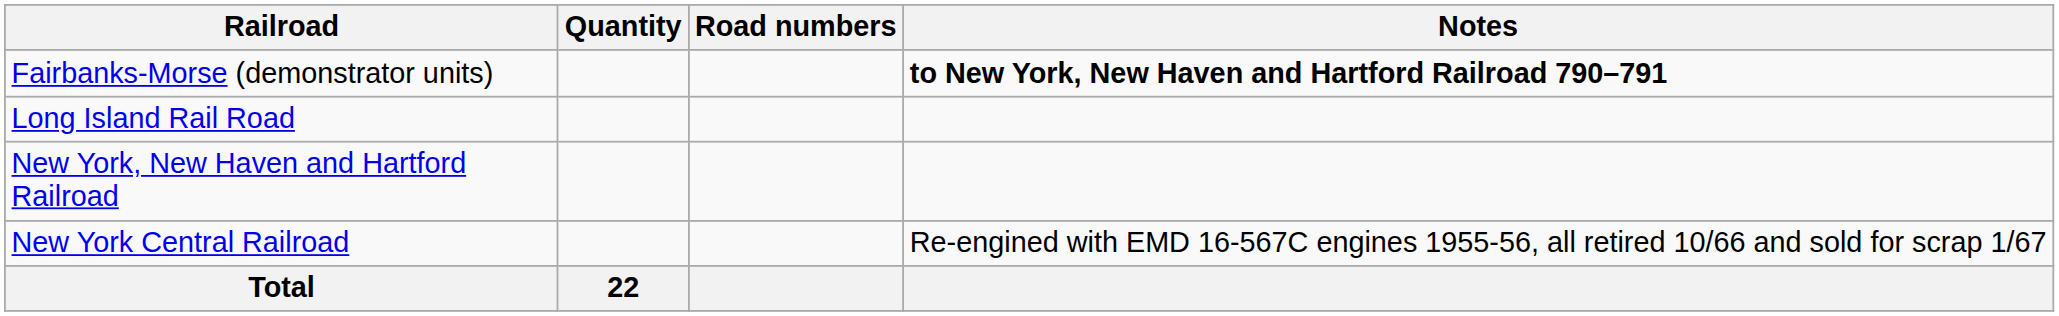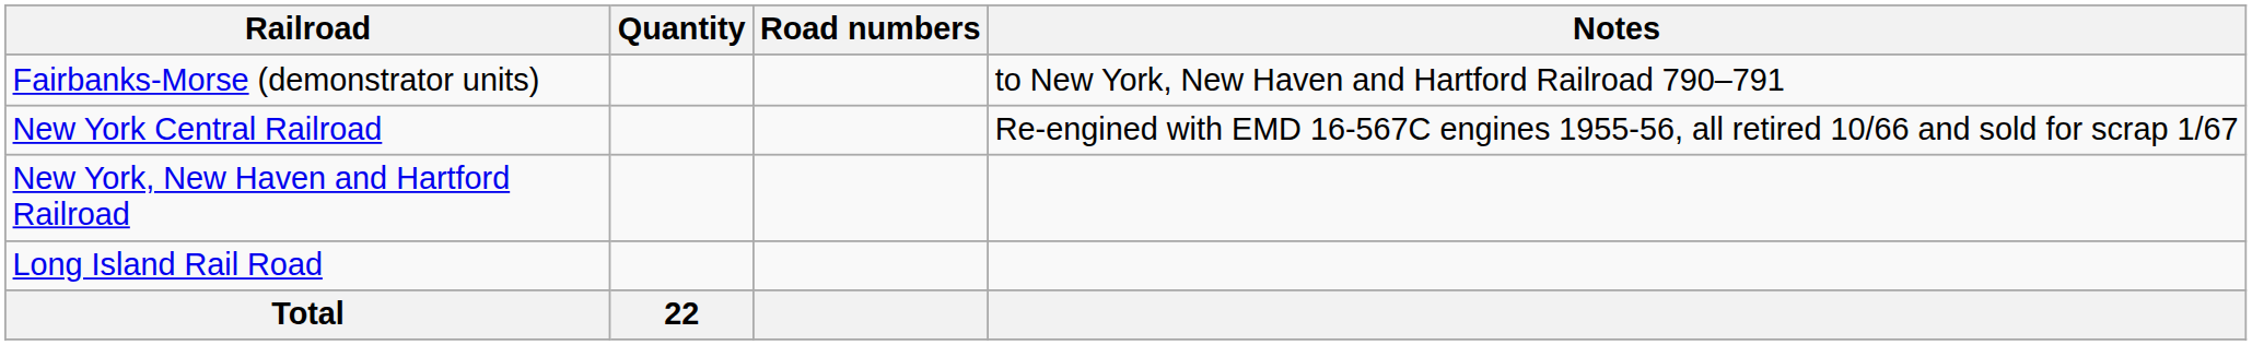 <table class="wikitable">
 <tr>
 <th>Railroad</th>
 <th>Quantity</th>
 <th>Road numbers</th>
 <th>Notes</th>
 </tr>
 <tr>
 <td style="width:300px"><a href='#'>Fairbanks-Morse</a> (demonstrator units)</td>
 <td></td>
 <td></td>
-<td><strong>to New York, New Haven and Hartford Railroad 790–791</strong></td>
+<td>to New York, New Haven and Hartford Railroad 790–791</td>
+</tr>
+<tr>
+<td><a href='#'>New York Central Railroad</a></td>
+<td></td>
+<td></td>
+<td>Re-engined with EMD 16-567C engines 1955-56, all retired 10/66 and sold for scrap 1/67</td>
+</tr>
+<tr>
+<td><a href='#'>New York, New Haven and Hartford Railroad</a></td>
+<td></td>
+<td></td>
 </tr>
 <tr>
 <td><a href='#'>Long Island Rail Road</a></td>
 <td></td>
 <td></td>
 <td></td>
 </tr>
 <tr>
-<td><a href='#'>New York, New Haven and Hartford Railroad</a></td>
-<td></td>
-<td></td>
-</tr>
-<tr>
-<td><a href='#'>New York Central Railroad</a></td>
-<td></td>
-<td></td>
-<td>Re-engined with EMD 16-567C engines 1955-56, all retired 10/66 and sold for scrap 1/67</td>
-</tr>
-<tr>
 <th>Total</th>
 <th>22</th>
 <th></th>
 <th></th>
 </tr>
 </table>
